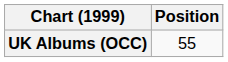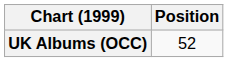 <table class="wikitable plainrowheaders" style="text-align:center">
 <tr>
 <th scope="col">Chart (1999)</th>
 <th scope="col">Position</th>
 </tr>
 <tr>
 <th scope="row">UK Albums (OCC)</th>
-<td>55</td>
+<td>52</td>
 </tr>
 </table>
